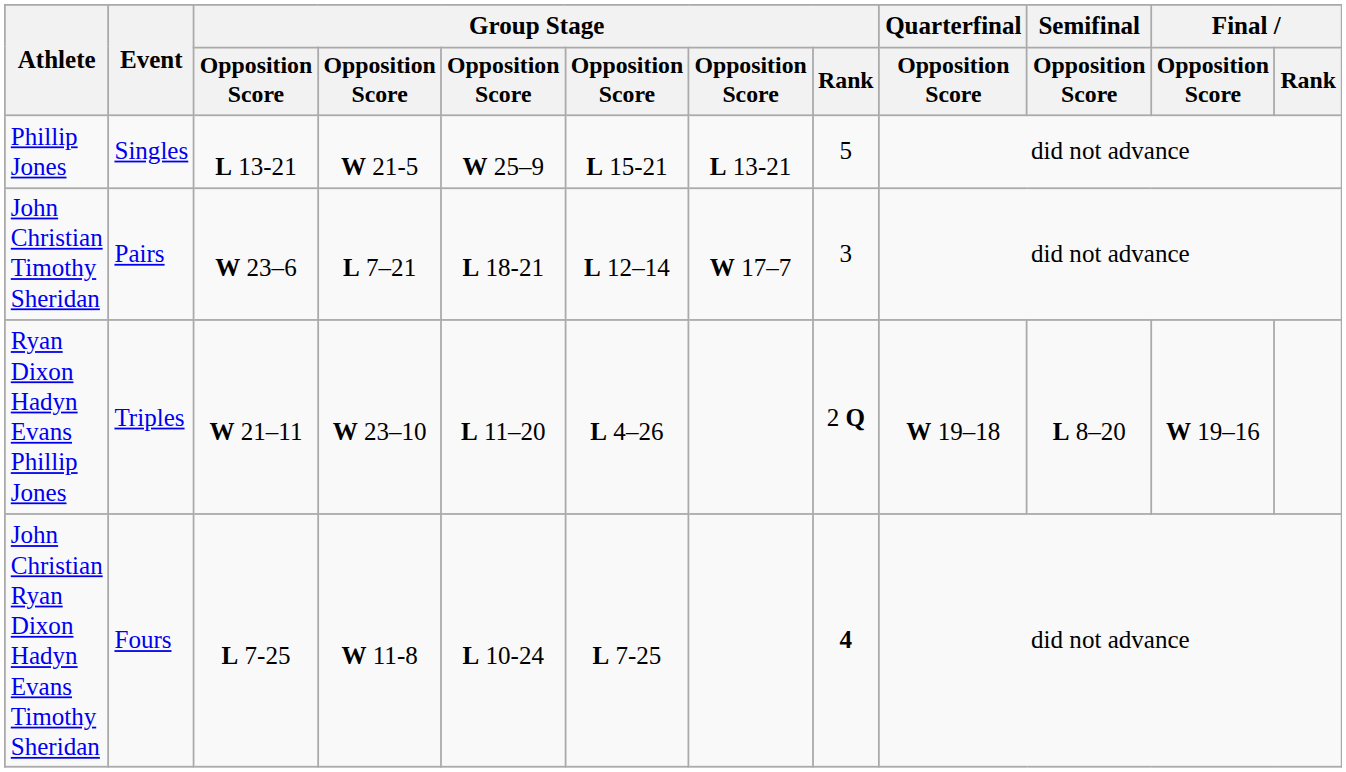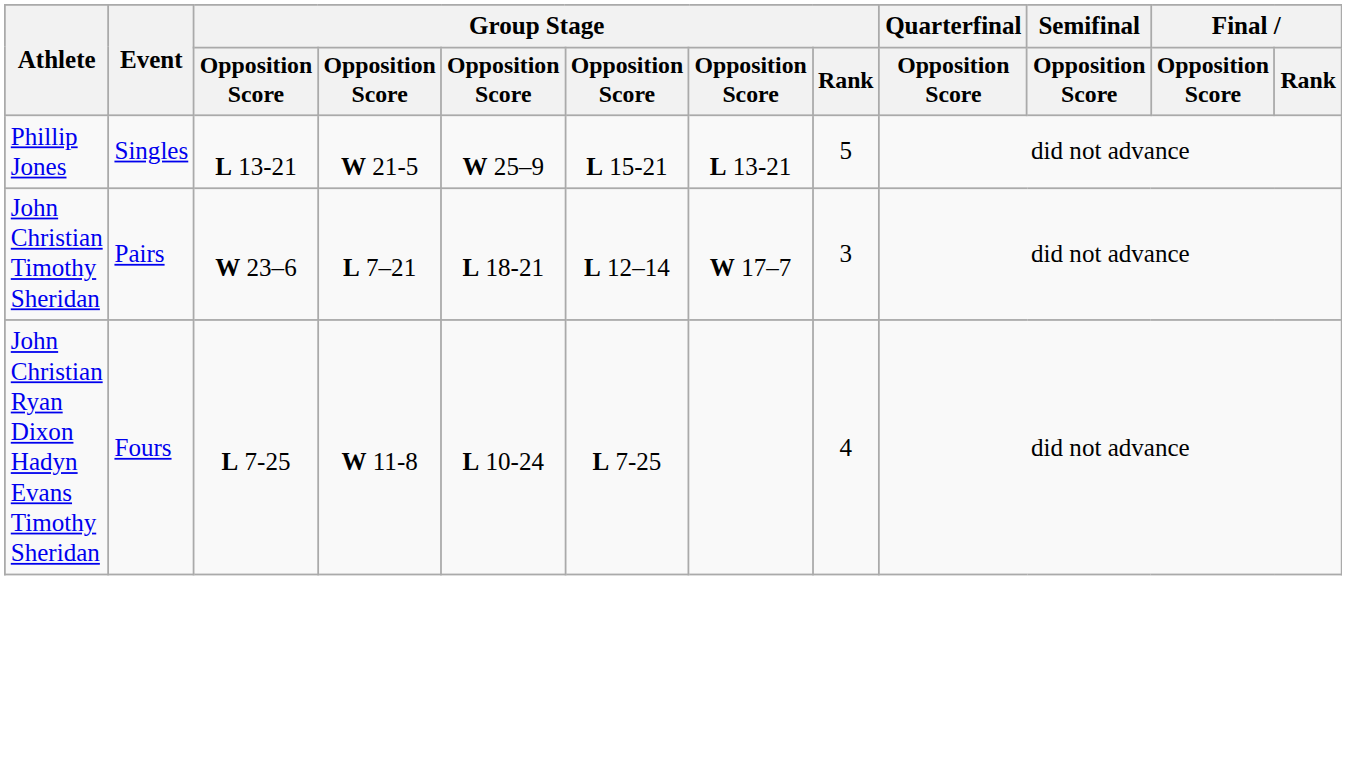 <table class="wikitable" style="font-size:88%">
 <tr>
 <th rowspan=2>Athlete</th>
 <th rowspan=2>Event</th>
 <th colspan=6>Group Stage</th>
 <th>Quarterfinal</th>
 <th>Semifinal</th>
 <th colspan=2>Final / </th>
 </tr>
 <tr style="font-size:95%">
 <th>Opposition<br>Score</th>
 <th>Opposition<br>Score</th>
 <th>Opposition<br>Score</th>
 <th>Opposition<br>Score</th>
 <th>Opposition<br>Score</th>
 <th>Rank</th>
 <th>Opposition<br>Score</th>
 <th>Opposition<br>Score</th>
 <th>Opposition<br>Score</th>
 <th>Rank</th>
 </tr>
 <tr align=center>
 <td align=left><a href='#'>Phillip Jones</a></td>
 <td align=left><a href='#'>Singles</a></td>
 <td><br><strong>L</strong> 13-21</td>
 <td><br><strong>W</strong> 21-5</td>
 <td><br>  <strong>W</strong> 25–9</td>
 <td><br><strong>L</strong> 15-21</td>
 <td><br><strong>L</strong> 13-21</td>
 <td>5</td>
 <td colspan=4>did not advance</td>
 </tr>
 <tr align=center>
 <td align=left><a href='#'>John Christian</a><br><a href='#'>Timothy Sheridan</a></td>
 <td align=left><a href='#'>Pairs</a></td>
 <td><br>  <strong>W</strong> 23–6</td>
 <td><br>  <strong>L</strong> 7–21</td>
 <td><br><strong>L</strong> 18-21</td>
 <td><br>  <strong>L</strong> 12–14</td>
 <td><br>  <strong>W</strong> 17–7</td>
 <td>3</td>
 <td Colspan=4>did not advance</td>
 </tr>
 <tr align=center>
-<td align=left><a href='#'>Ryan Dixon</a><br><a href='#'>Hadyn Evans</a><br><a href='#'>Phillip Jones</a></td>
-<td align=left><a href='#'>Triples</a></td>
-<td><br> <strong>W</strong> 21–11</td>
-<td><br> <strong>W</strong> 23–10</td>
-<td><br> <strong>L</strong> 11–20</td>
-<td><br> <strong>L</strong> 4–26</td>
-<td></td>
-<td>2 <strong>Q</strong></td>
-<td><br> <strong>W</strong> 19–18</td>
-<td><br> <strong>L</strong> 8–20</td>
-<td><br> <strong>W</strong> 19–16</td>
-<td></td>
-</tr>
-<tr align=center>
 <td align=left><a href='#'>John Christian</a><br><a href='#'>Ryan Dixon</a><br><a href='#'>Hadyn Evans</a><br><a href='#'>Timothy Sheridan</a></td>
 <td align=left><a href='#'>Fours</a></td>
 <td><br> <strong>L</strong> 7-25</td>
 <td><br> <strong>W</strong> 11-8</td>
 <td><br> <strong>L</strong> 10-24</td>
 <td><br> <strong>L</strong> 7-25</td>
 <td></td>
-<td><strong>4</strong></td>
+<td>4</td>
 <td colspan=4>did not advance</td>
 </tr>
 </table>
